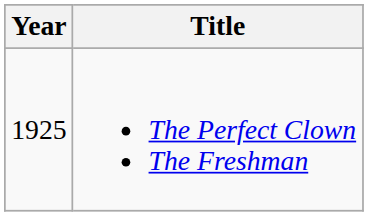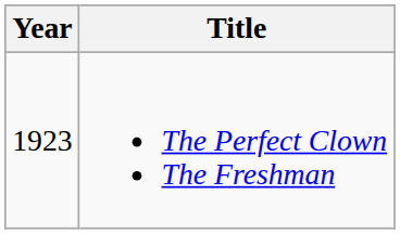 <table class="wikitable sortable">
 <tr>
 <th>Year</th>
 <th>Title</th>
 </tr>
 <tr>
-<td>1925</td>
+<td>1923</td>
 <td><br><ul><li><em><a href='#'>The Perfect Clown</a></em></li><li><em><a href='#'>The Freshman</a></em></li></ul></td>
 </tr>
 </table>
